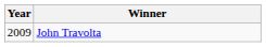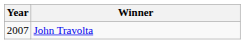 <table class="wikitable" style="text-align:left">
 <tr>
 <th style="width:20px;">Year</th>
 <th style="width:300px;">Winner</th>
 </tr>
 <tr>
-<td>2009</td>
+<td>2007</td>
 <td><a href='#'>John Travolta</a></td>
 </tr>
 </table>
